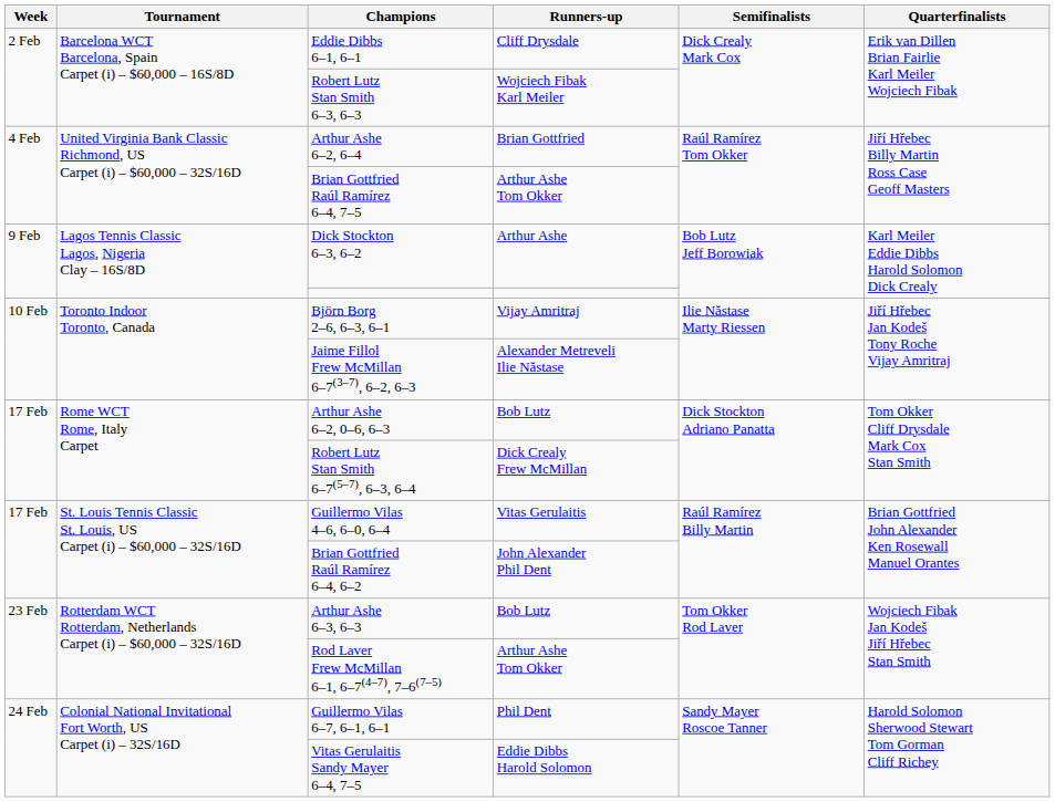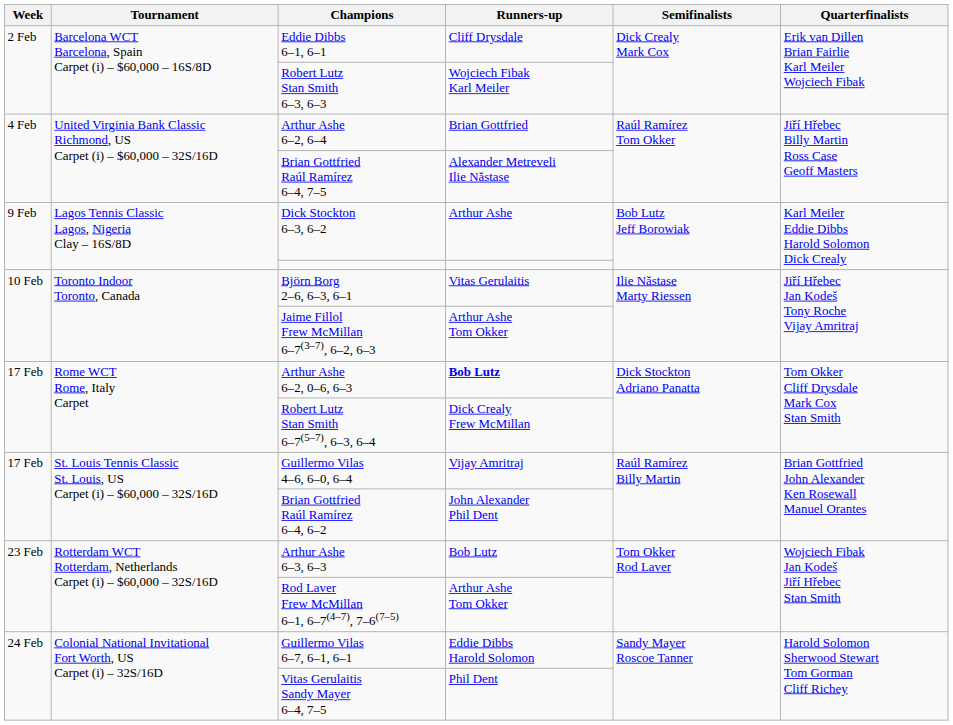 <table class=wikitable style=font-size:95%>
 <tr>
 <th style="width:48px;">Week</th>
 <th style="width:260px;">Tournament</th>
 <th style="width:190px;">Champions</th>
 <th style="width:190px;">Runners-up</th>
 <th style="width:190px;">Semifinalists</th>
 <th style="width:190px;">Quarterfinalists</th>
 </tr>
 <tr valign=top>
 <td rowspan=2>2 Feb</td>
 <td rowspan=2><a href='#'>Barcelona WCT</a><br><a href='#'>Barcelona</a>, Spain <br> Carpet (i) – $60,000 – 16S/8D</td>
 <td> <a href='#'>Eddie Dibbs</a><br>6–1, 6–1</td>
 <td> <a href='#'>Cliff Drysdale</a></td>
 <td rowspan=2> <a href='#'>Dick Crealy</a><br> <a href='#'>Mark Cox</a></td>
 <td rowspan=2> <a href='#'>Erik van Dillen</a><br> <a href='#'>Brian Fairlie</a><br> <a href='#'>Karl Meiler</a><br> <a href='#'>Wojciech Fibak</a></td>
 </tr>
 <tr valign=top>
 <td> <a href='#'>Robert Lutz</a><br> <a href='#'>Stan Smith</a><br>6–3, 6–3</td>
 <td> <a href='#'>Wojciech Fibak</a><br> <a href='#'>Karl Meiler</a></td>
 </tr>
 <tr valign=top>
 <td rowspan=2>4 Feb</td>
 <td rowspan=2><a href='#'>United Virginia Bank Classic</a><br><a href='#'>Richmond</a>, US<br>Carpet (i) – $60,000 – 32S/16D</td>
 <td> <a href='#'>Arthur Ashe</a><br>6–2, 6–4</td>
 <td> <a href='#'>Brian Gottfried</a></td>
 <td rowspan=2> <a href='#'>Raúl Ramírez</a><br> <a href='#'>Tom Okker</a></td>
 <td rowspan=2> <a href='#'>Jiří Hřebec</a><br> <a href='#'>Billy Martin</a><br> <a href='#'>Ross Case</a><br> <a href='#'>Geoff Masters</a></td>
 </tr>
 <tr valign=top>
 <td> <a href='#'>Brian Gottfried</a><br> <a href='#'>Raúl Ramírez</a><br>6–4, 7–5</td>
-<td> <a href='#'>Arthur Ashe</a><br> <a href='#'>Tom Okker</a></td>
+<td> <a href='#'>Alexander Metreveli</a><br> <a href='#'>Ilie Năstase</a></td>
 </tr>
 <tr valign=top>
 <td rowspan=2>9 Feb</td>
 <td rowspan=2><a href='#'>Lagos Tennis Classic</a><br><a href='#'>Lagos</a>, <a href='#'>Nigeria</a><br>Clay – 16S/8D</td>
 <td> <a href='#'>Dick Stockton</a><br>6–3, 6–2</td>
 <td> <a href='#'>Arthur Ashe</a></td>
 <td rowspan=2> <a href='#'>Bob Lutz</a><br> <a href='#'>Jeff Borowiak</a></td>
 <td rowspan=2> <a href='#'>Karl Meiler</a><br> <a href='#'>Eddie Dibbs</a><br> <a href='#'>Harold Solomon</a><br> <a href='#'>Dick Crealy</a></td>
 </tr>
 <tr valign=top>
 <td></td>
 <td></td>
 </tr>
 <tr valign=top>
 <td rowspan=2>10 Feb</td>
 <td rowspan=2><a href='#'>Toronto Indoor</a><br><a href='#'>Toronto</a>, Canada</td>
 <td> <a href='#'>Björn Borg</a><br>2–6, 6–3, 6–1</td>
-<td> <a href='#'>Vijay Amritraj</a></td>
+<td> <a href='#'>Vitas Gerulaitis</a></td>
 <td rowspan=2> <a href='#'>Ilie Năstase</a><br> <a href='#'>Marty Riessen</a></td>
 <td rowspan=2> <a href='#'>Jiří Hřebec</a><br> <a href='#'>Jan Kodeš</a><br> <a href='#'>Tony Roche</a><br> <a href='#'>Vijay Amritraj</a></td>
 </tr>
 <tr valign=top>
 <td> <a href='#'>Jaime Fillol</a><br> <a href='#'>Frew McMillan</a><br>6–7<sup>(3–7)</sup>, 6–2, 6–3</td>
-<td> <a href='#'>Alexander Metreveli</a><br> <a href='#'>Ilie Năstase</a></td>
+<td> <a href='#'>Arthur Ashe</a><br> <a href='#'>Tom Okker</a></td>
 </tr>
 <tr valign=top>
 <td rowspan=2>17 Feb</td>
 <td rowspan=2><a href='#'>Rome WCT</a><br><a href='#'>Rome</a>, Italy<br>Carpet</td>
 <td> <a href='#'>Arthur Ashe</a><br>6–2, 0–6, 6–3</td>
-<td> <a href='#'>Bob Lutz</a></td>
+<td><strong> <a href='#'>Bob Lutz</a></strong></td>
 <td rowspan=2> <a href='#'>Dick Stockton</a><br> <a href='#'>Adriano Panatta</a></td>
 <td rowspan=2> <a href='#'>Tom Okker</a><br> <a href='#'>Cliff Drysdale</a><br> <a href='#'>Mark Cox</a><br> <a href='#'>Stan Smith</a></td>
 </tr>
 <tr valign=top>
 <td> <a href='#'>Robert Lutz</a><br> <a href='#'>Stan Smith</a><br>6–7<sup>(5–7)</sup>, 6–3, 6–4</td>
 <td> <a href='#'>Dick Crealy</a><br> <a href='#'>Frew McMillan</a></td>
 </tr>
 <tr valign=top>
 <td rowspan=2>17 Feb</td>
 <td rowspan=2><a href='#'>St. Louis Tennis Classic</a><br><a href='#'>St. Louis</a>, US<br> Carpet (i) – $60,000 – 32S/16D</td>
 <td> <a href='#'>Guillermo Vilas</a><br>4–6, 6–0, 6–4</td>
-<td> <a href='#'>Vitas Gerulaitis</a></td>
+<td> <a href='#'>Vijay Amritraj</a></td>
 <td rowspan=2> <a href='#'>Raúl Ramírez</a><br> <a href='#'>Billy Martin</a></td>
 <td rowspan=2> <a href='#'>Brian Gottfried</a><br> <a href='#'>John Alexander</a><br> <a href='#'>Ken Rosewall</a><br> <a href='#'>Manuel Orantes</a></td>
 </tr>
 <tr valign=top>
 <td> <a href='#'>Brian Gottfried</a><br> <a href='#'>Raúl Ramírez</a><br>6–4, 6–2</td>
 <td> <a href='#'>John Alexander</a><br> <a href='#'>Phil Dent</a></td>
 </tr>
 <tr valign=top>
 <td rowspan=2>23 Feb</td>
 <td rowspan=2><a href='#'>Rotterdam WCT</a><br><a href='#'>Rotterdam</a>, Netherlands<br>Carpet (i) – $60,000 – 32S/16D</td>
 <td> <a href='#'>Arthur Ashe</a><br>6–3, 6–3</td>
 <td> <a href='#'>Bob Lutz</a></td>
 <td rowspan=2> <a href='#'>Tom Okker</a><br> <a href='#'>Rod Laver</a></td>
 <td rowspan=2> <a href='#'>Wojciech Fibak</a><br> <a href='#'>Jan Kodeš</a><br> <a href='#'>Jiří Hřebec</a><br> <a href='#'>Stan Smith</a></td>
 </tr>
 <tr valign=top>
 <td> <a href='#'>Rod Laver</a><br> <a href='#'>Frew McMillan</a><br>6–1, 6–7<sup>(4–7)</sup>, 7–6<sup>(7–5)</sup></td>
 <td> <a href='#'>Arthur Ashe</a><br> <a href='#'>Tom Okker</a></td>
 </tr>
 <tr valign=top>
 <td rowspan=2>24 Feb</td>
 <td rowspan=2><a href='#'>Colonial National Invitational</a><br><a href='#'>Fort Worth</a>, US<br>Carpet (i) – 32S/16D</td>
 <td> <a href='#'>Guillermo Vilas</a><br>6–7, 6–1, 6–1</td>
-<td> <a href='#'>Phil Dent</a></td>
+<td> <a href='#'>Eddie Dibbs</a><br> <a href='#'>Harold Solomon</a></td>
 <td rowspan=2> <a href='#'>Sandy Mayer</a><br> <a href='#'>Roscoe Tanner</a></td>
 <td rowspan=2> <a href='#'>Harold Solomon</a><br> <a href='#'>Sherwood Stewart</a><br> <a href='#'>Tom Gorman</a><br> <a href='#'>Cliff Richey</a></td>
 </tr>
 <tr valign=top>
 <td> <a href='#'>Vitas Gerulaitis</a><br> <a href='#'>Sandy Mayer</a><br>6–4, 7–5</td>
-<td> <a href='#'>Eddie Dibbs</a><br> <a href='#'>Harold Solomon</a></td>
+<td> <a href='#'>Phil Dent</a></td>
 </tr>
 </table>
